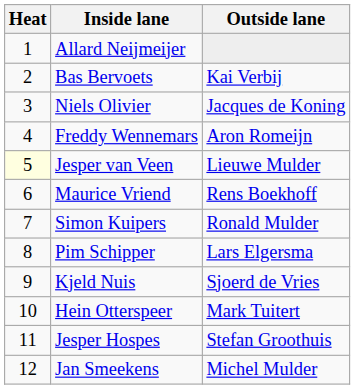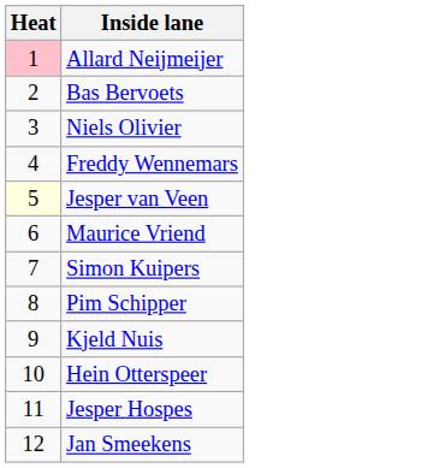 <table class="wikitable">
 <tr>
 <th>Heat</th>
 <th>Inside lane</th>
-<th>Outside lane</th>
 </tr>
 <tr>
-<td align="center">1</td>
+<td align="center" style="background: pink;">1</td>
 <td><a href='#'>Allard Neijmeijer</a></td>
-<td bgcolor=#EEEEEE></td>
 </tr>
 <tr>
 <td align="center">2</td>
 <td><a href='#'>Bas Bervoets</a></td>
-<td><a href='#'>Kai Verbij</a></td>
 </tr>
 <tr>
 <td align="center">3</td>
 <td><a href='#'>Niels Olivier</a></td>
-<td><a href='#'>Jacques de Koning</a></td>
 </tr>
 <tr>
 <td align="center">4</td>
 <td><a href='#'>Freddy Wennemars</a></td>
-<td><a href='#'>Aron Romeijn</a></td>
 </tr>
 <tr>
 <td align="center" style="background: lightyellow;">5</td>
 <td><a href='#'>Jesper van Veen</a></td>
-<td><a href='#'>Lieuwe Mulder</a></td>
 </tr>
 <tr>
 <td align="center">6</td>
 <td><a href='#'>Maurice Vriend</a></td>
-<td><a href='#'>Rens Boekhoff</a></td>
 </tr>
 <tr>
 <td align="center">7</td>
 <td><a href='#'>Simon Kuipers</a></td>
-<td><a href='#'>Ronald Mulder</a></td>
 </tr>
 <tr>
 <td align="center">8</td>
 <td><a href='#'>Pim Schipper</a></td>
-<td><a href='#'>Lars Elgersma</a></td>
 </tr>
 <tr>
 <td align="center">9</td>
 <td><a href='#'>Kjeld Nuis</a></td>
-<td><a href='#'>Sjoerd de Vries</a></td>
 </tr>
 <tr>
 <td align="center">10</td>
 <td><a href='#'>Hein Otterspeer</a></td>
-<td><a href='#'>Mark Tuitert</a></td>
 </tr>
 <tr>
 <td align="center">11</td>
 <td><a href='#'>Jesper Hospes</a></td>
-<td><a href='#'>Stefan Groothuis</a></td>
 </tr>
 <tr>
 <td align="center">12</td>
 <td><a href='#'>Jan Smeekens</a></td>
-<td><a href='#'>Michel Mulder</a></td>
 </tr>
 </table>
